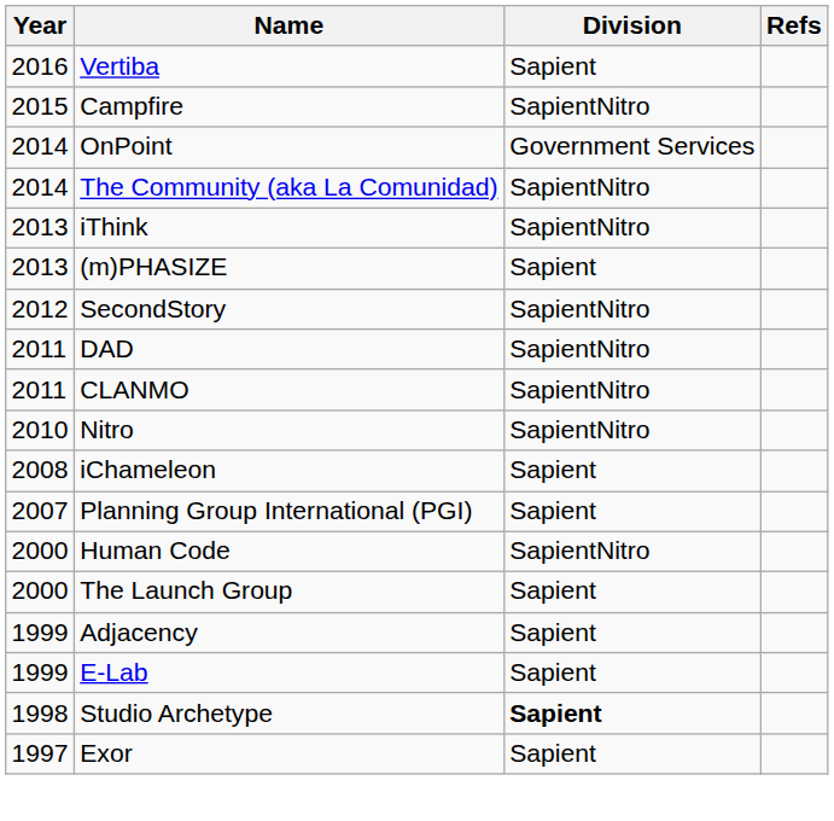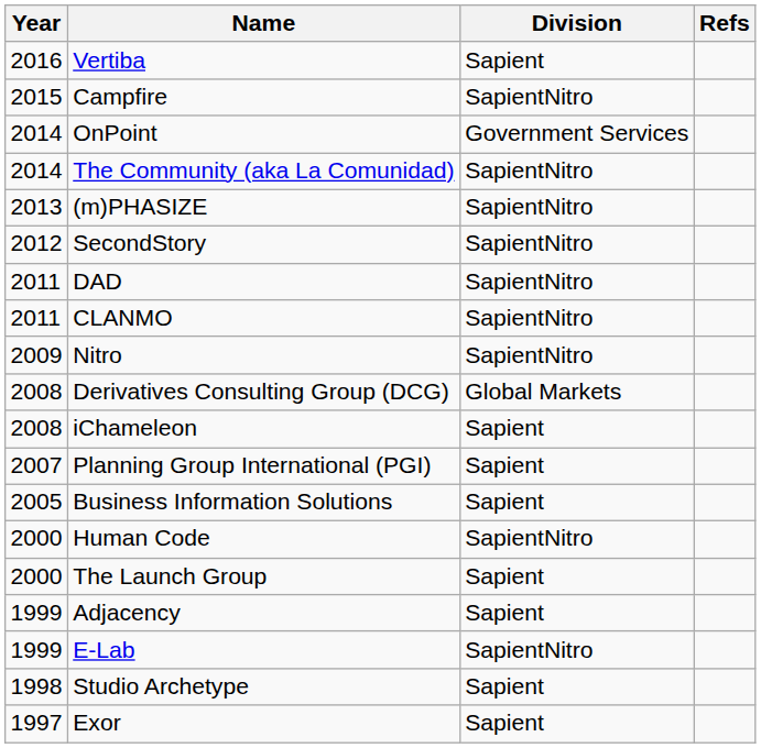 <table class="wikitable plainrowheaders sortable">
 <tr>
 <th scope="col">Year</th>
 <th scope="col">Name</th>
 <th scope="col">Division</th>
 <th scope="col" class="unsortable">Refs</th>
 </tr>
 <tr>
 <td>2016</td>
 <td><a href='#'>Vertiba</a></td>
 <td>Sapient</td>
 <td></td>
 </tr>
 <tr>
 <td>2015</td>
 <td>Campfire</td>
 <td>SapientNitro</td>
 <td></td>
 </tr>
 <tr>
 <td>2014</td>
 <td>OnPoint</td>
 <td>Government Services</td>
 <td></td>
 </tr>
 <tr>
 <td>2014</td>
 <td><a href='#'>The Community (aka La Comunidad)</a></td>
 <td>SapientNitro</td>
 <td></td>
 </tr>
 <tr>
 <td>2013</td>
-<td>iThink</td>
+<td>(m)PHASIZE</td>
 <td>SapientNitro</td>
-<td></td>
-</tr>
-<tr>
-<td>2013</td>
-<td>(m)PHASIZE</td>
-<td>Sapient</td>
 <td></td>
 </tr>
 <tr>
 <td>2012</td>
 <td>SecondStory</td>
 <td>SapientNitro</td>
 <td></td>
 </tr>
 <tr>
 <td>2011</td>
 <td>DAD</td>
 <td>SapientNitro</td>
 <td></td>
 </tr>
 <tr>
 <td>2011</td>
 <td>CLANMO</td>
 <td>SapientNitro</td>
 <td></td>
 </tr>
 <tr>
-<td>2010</td>
+<td>2009</td>
 <td>Nitro</td>
 <td>SapientNitro</td>
+<td></td>
+</tr>
+<tr>
+<td>2008</td>
+<td>Derivatives Consulting Group (DCG)</td>
+<td>Global Markets</td>
 <td></td>
 </tr>
 <tr>
 <td>2008</td>
 <td>iChameleon</td>
 <td>Sapient</td>
 <td></td>
 </tr>
 <tr>
 <td>2007</td>
 <td>Planning Group International (PGI)</td>
+<td>Sapient</td>
+<td></td>
+</tr>
+<tr>
+<td>2005</td>
+<td>Business Information Solutions</td>
 <td>Sapient</td>
 <td></td>
 </tr>
 <tr>
 <td>2000</td>
 <td>Human Code</td>
 <td>SapientNitro</td>
 <td></td>
 </tr>
 <tr>
 <td>2000</td>
 <td>The Launch Group</td>
 <td>Sapient</td>
 <td></td>
 </tr>
 <tr>
 <td>1999</td>
 <td>Adjacency</td>
 <td>Sapient</td>
 <td></td>
 </tr>
 <tr>
 <td>1999</td>
 <td><a href='#'>E-Lab</a></td>
-<td>Sapient</td>
+<td>SapientNitro</td>
 <td></td>
 </tr>
 <tr>
 <td>1998</td>
 <td>Studio Archetype</td>
-<td><strong>Sapient</strong></td>
+<td>Sapient</td>
 <td></td>
 </tr>
 <tr>
 <td>1997</td>
 <td>Exor</td>
 <td>Sapient</td>
 <td></td>
 </tr>
 </table>
